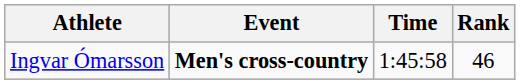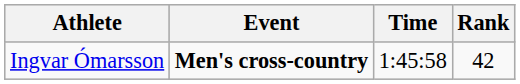 <table class="wikitable" style="font-size:90%">
 <tr>
 <th>Athlete</th>
 <th>Event</th>
 <th>Time</th>
 <th>Rank</th>
 </tr>
 <tr align=center>
 <td align=left><a href='#'>Ingvar Ómarsson</a></td>
 <td align=left><strong>Men's cross-country</strong></td>
 <td>1:45:58</td>
-<td>46</td>
+<td>42</td>
 </tr>
 </table>
